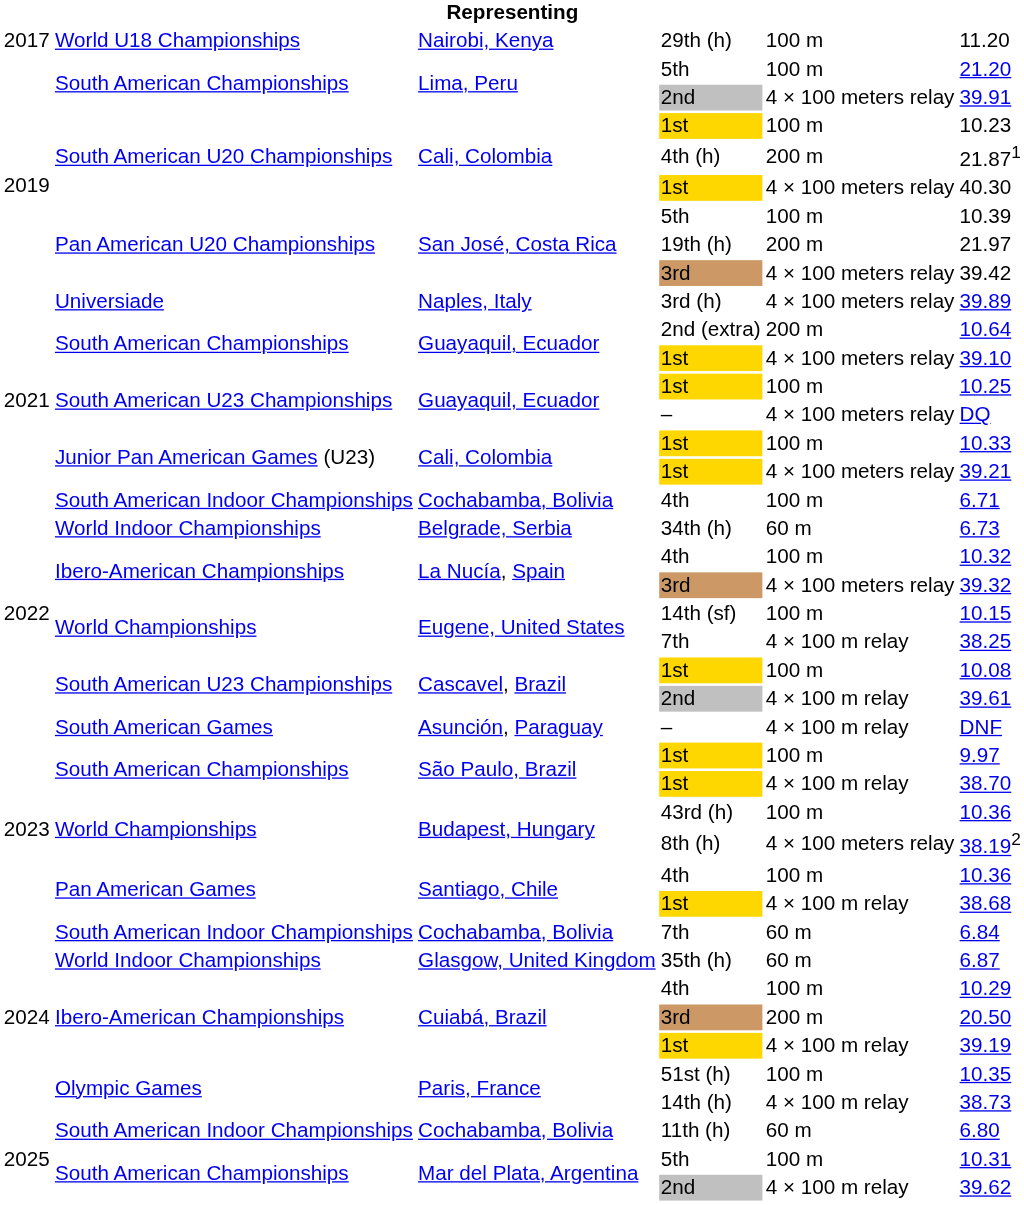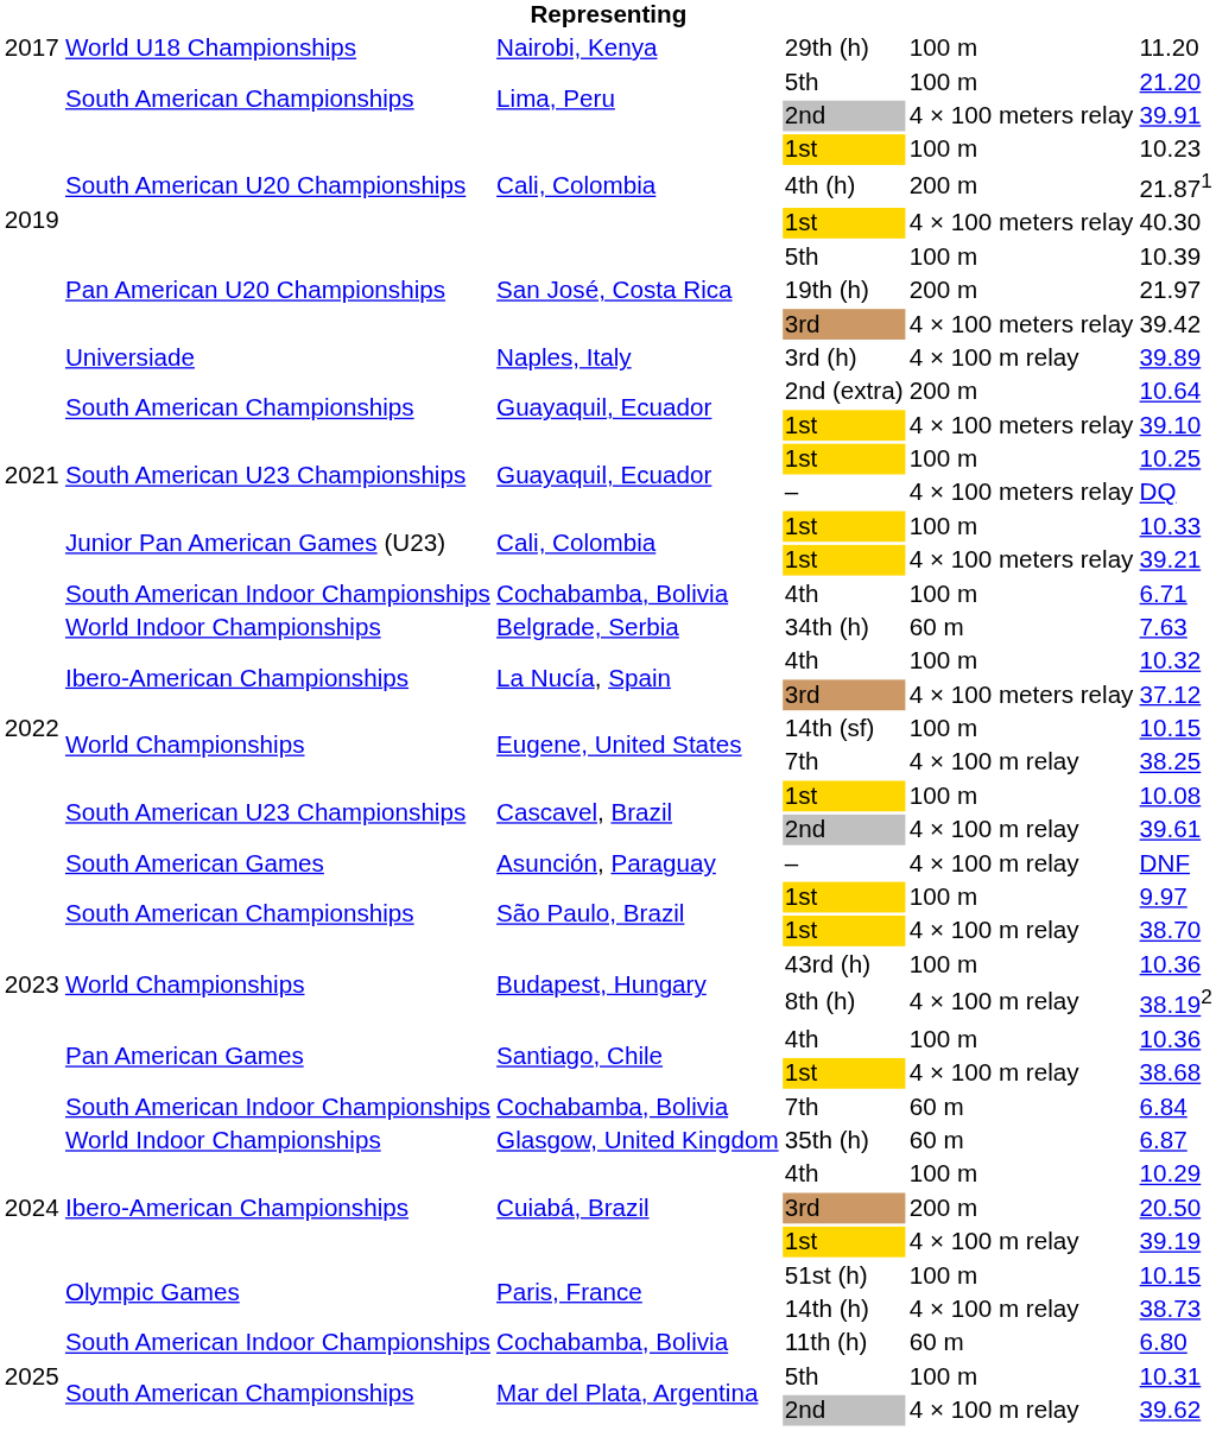 <table>
 <tr>
 <th colspan="6">Representing </th>
 </tr>
 <tr>
 <td>2017</td>
 <td><a href='#'>World U18 Championships</a></td>
 <td><a href='#'>Nairobi, Kenya</a></td>
 <td>29th (h)</td>
 <td>100 m</td>
 <td>11.20</td>
 </tr>
 <tr>
 <td rowspan=9>2019</td>
 <td rowspan=2><a href='#'>South American Championships</a></td>
 <td rowspan=2><a href='#'>Lima, Peru</a></td>
 <td>5th</td>
 <td>100 m</td>
 <td><a href='#'>21.20</a></td>
 </tr>
 <tr>
 <td bgcolor=silver>2nd</td>
 <td>4 × 100 meters relay</td>
 <td><a href='#'>39.91</a></td>
 </tr>
 <tr>
 <td rowspan=3><a href='#'>South American U20 Championships</a></td>
 <td rowspan=3><a href='#'>Cali, Colombia</a></td>
 <td bgcolor=gold>1st</td>
 <td>100 m</td>
 <td>10.23</td>
 </tr>
 <tr>
 <td>4th (h)</td>
 <td>200 m</td>
 <td>21.87<sup>1</sup></td>
 </tr>
 <tr>
 <td bgcolor=gold>1st</td>
 <td>4 × 100 meters relay</td>
 <td>40.30</td>
 </tr>
 <tr>
 <td rowspan=3><a href='#'>Pan American U20 Championships</a></td>
 <td rowspan=3><a href='#'>San José, Costa Rica</a></td>
 <td>5th</td>
 <td>100 m</td>
 <td>10.39</td>
 </tr>
 <tr>
 <td>19th (h)</td>
 <td>200 m</td>
 <td>21.97</td>
 </tr>
 <tr>
 <td bgcolor=cc9966>3rd</td>
 <td>4 × 100 meters relay</td>
 <td>39.42</td>
 </tr>
 <tr>
 <td><a href='#'>Universiade</a></td>
 <td><a href='#'>Naples, Italy</a></td>
 <td>3rd (h)</td>
-<td>4 × 100 meters relay</td>
+<td>4 × 100 m relay</td>
 <td><a href='#'>39.89</a></td>
 </tr>
 <tr>
 <td rowspan=6>2021</td>
 <td rowspan=2><a href='#'>South American Championships</a></td>
 <td rowspan=2><a href='#'>Guayaquil, Ecuador</a></td>
 <td>2nd (extra)</td>
 <td>200 m</td>
 <td><a href='#'>10.64</a></td>
 </tr>
 <tr>
 <td bgcolor=gold>1st</td>
 <td>4 × 100 meters relay</td>
 <td><a href='#'>39.10</a></td>
 </tr>
 <tr>
 <td rowspan=2><a href='#'>South American U23 Championships</a></td>
 <td rowspan=2><a href='#'>Guayaquil, Ecuador</a></td>
 <td bgcolor=gold>1st</td>
 <td>100 m</td>
 <td><a href='#'>10.25</a></td>
 </tr>
 <tr>
 <td>–</td>
 <td>4 × 100 meters relay</td>
 <td><a href='#'>DQ</a></td>
 </tr>
 <tr>
 <td rowspan=2><a href='#'>Junior Pan American Games</a> (U23)</td>
 <td rowspan=2><a href='#'>Cali, Colombia</a></td>
 <td bgcolor=gold>1st</td>
 <td>100 m</td>
 <td><a href='#'>10.33</a></td>
 </tr>
 <tr>
 <td bgcolor=gold>1st</td>
 <td>4 × 100 meters relay</td>
 <td><a href='#'>39.21</a></td>
 </tr>
 <tr>
 <td rowspan=9>2022</td>
 <td><a href='#'>South American Indoor Championships</a></td>
 <td><a href='#'>Cochabamba, Bolivia</a></td>
 <td>4th</td>
 <td>100 m</td>
 <td><a href='#'>6.71</a></td>
 </tr>
 <tr>
 <td><a href='#'>World Indoor Championships</a></td>
 <td><a href='#'>Belgrade, Serbia</a></td>
 <td>34th (h)</td>
 <td>60 m</td>
-<td><a href='#'>6.73</a></td>
+<td><a href='#'>7.63</a></td>
 </tr>
 <tr>
 <td rowspan=2><a href='#'>Ibero-American Championships</a></td>
 <td rowspan=2><a href='#'>La Nucía</a>, <a href='#'>Spain</a></td>
 <td>4th</td>
 <td>100 m</td>
 <td><a href='#'>10.32</a></td>
 </tr>
 <tr>
 <td bgcolor=cc9966>3rd</td>
 <td>4 × 100 meters relay</td>
-<td><a href='#'>39.32</a></td>
+<td><a href='#'>37.12</a></td>
 </tr>
 <tr>
 <td rowspan=2><a href='#'>World Championships</a></td>
 <td rowspan=2><a href='#'>Eugene, United States</a></td>
 <td>14th (sf)</td>
 <td>100 m</td>
 <td><a href='#'>10.15</a></td>
 </tr>
 <tr>
 <td>7th</td>
 <td>4 × 100 m relay</td>
 <td><a href='#'>38.25</a></td>
 </tr>
 <tr>
 <td rowspan=2><a href='#'>South American U23 Championships</a></td>
 <td rowspan=2><a href='#'>Cascavel</a>, <a href='#'>Brazil</a></td>
 <td bgcolor=gold>1st</td>
 <td>100 m</td>
 <td><a href='#'>10.08</a></td>
 </tr>
 <tr>
 <td bgcolor=silver>2nd</td>
 <td>4 × 100 m relay</td>
 <td><a href='#'>39.61</a></td>
 </tr>
 <tr>
 <td><a href='#'>South American Games</a></td>
 <td><a href='#'>Asunción</a>, <a href='#'>Paraguay</a></td>
 <td>–</td>
 <td>4 × 100 m relay</td>
 <td><a href='#'>DNF</a></td>
 </tr>
 <tr>
 <td rowspan=6>2023</td>
 <td rowspan=2><a href='#'>South American Championships</a></td>
 <td rowspan=2><a href='#'>São Paulo, Brazil</a></td>
 <td bgcolor=gold>1st</td>
 <td>100 m</td>
 <td><a href='#'>9.97</a></td>
 </tr>
 <tr>
 <td bgcolor=gold>1st</td>
 <td>4 × 100 m relay</td>
 <td><a href='#'>38.70</a></td>
 </tr>
 <tr>
 <td rowspan=2><a href='#'>World Championships</a></td>
 <td rowspan=2><a href='#'>Budapest, Hungary</a></td>
 <td>43rd (h)</td>
 <td>100 m</td>
 <td><a href='#'>10.36</a></td>
 </tr>
 <tr>
 <td>8th (h)</td>
-<td>4 × 100 meters relay</td>
+<td>4 × 100 m relay</td>
 <td><a href='#'>38.19</a><sup>2</sup></td>
 </tr>
 <tr>
 <td rowspan=2><a href='#'>Pan American Games</a></td>
 <td rowspan=2><a href='#'>Santiago, Chile</a></td>
 <td>4th</td>
 <td>100 m</td>
 <td><a href='#'>10.36</a></td>
 </tr>
 <tr>
 <td bgcolor=gold>1st</td>
 <td>4 × 100 m relay</td>
 <td><a href='#'>38.68</a></td>
 </tr>
 <tr>
 <td rowspan=7>2024</td>
 <td><a href='#'>South American Indoor Championships</a></td>
 <td><a href='#'>Cochabamba, Bolivia</a></td>
 <td>7th</td>
 <td>60 m</td>
 <td><a href='#'>6.84</a></td>
 </tr>
 <tr>
 <td><a href='#'>World Indoor Championships</a></td>
 <td><a href='#'>Glasgow, United Kingdom</a></td>
 <td>35th (h)</td>
 <td>60 m</td>
 <td><a href='#'>6.87</a></td>
 </tr>
 <tr>
 <td rowspan=3><a href='#'>Ibero-American Championships</a></td>
 <td rowspan=3><a href='#'>Cuiabá, Brazil</a></td>
 <td>4th</td>
 <td>100 m</td>
 <td><a href='#'>10.29</a></td>
 </tr>
 <tr>
 <td bgcolor=cc9966>3rd</td>
 <td>200 m</td>
 <td><a href='#'>20.50</a></td>
 </tr>
 <tr>
 <td bgcolor=gold>1st</td>
 <td>4 × 100 m relay</td>
 <td><a href='#'>39.19</a></td>
 </tr>
 <tr>
 <td rowspan=2><a href='#'>Olympic Games</a></td>
 <td rowspan=2><a href='#'>Paris, France</a></td>
 <td>51st (h)</td>
 <td>100 m</td>
-<td><a href='#'>10.35</a></td>
+<td><a href='#'>10.15</a></td>
 </tr>
 <tr>
 <td>14th (h)</td>
 <td>4 × 100 m relay</td>
 <td><a href='#'>38.73</a></td>
 </tr>
 <tr>
 <td rowspan=3>2025</td>
 <td><a href='#'>South American Indoor Championships</a></td>
 <td><a href='#'>Cochabamba, Bolivia</a></td>
 <td>11th (h)</td>
 <td>60 m</td>
 <td><a href='#'>6.80</a></td>
 </tr>
 <tr>
 <td rowspan=2><a href='#'>South American Championships</a></td>
 <td rowspan=2><a href='#'>Mar del Plata, Argentina</a></td>
 <td>5th</td>
 <td>100 m</td>
 <td><a href='#'>10.31</a></td>
 </tr>
 <tr>
 <td bgcolor=silver>2nd</td>
 <td>4 × 100 m relay</td>
 <td><a href='#'>39.62</a></td>
 </tr>
 </table>
